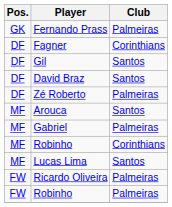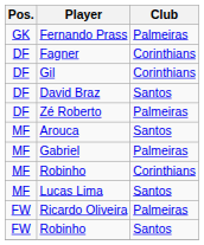 <table class="wikitable">
 <tr>
 <th>Pos.</th>
 <th>Player</th>
 <th>Club</th>
 </tr>
 <tr>
 <td style="text-align:center;" rowspan=><a href='#'>GK</a></td>
 <td> <a href='#'>Fernando Prass</a></td>
 <td><a href='#'>Palmeiras</a></td>
 </tr>
 <tr>
 <td style="text-align:center;" rowspan=><a href='#'>DF</a></td>
 <td> <a href='#'>Fagner</a></td>
 <td><a href='#'>Corinthians</a></td>
 </tr>
 <tr>
 <td style="text-align:center;" rowspan=><a href='#'>DF</a></td>
 <td> <a href='#'>Gil</a></td>
-<td><a href='#'>Santos</a></td>
+<td><a href='#'>Corinthians</a></td>
 </tr>
 <tr>
 <td style="text-align:center;" rowspan=><a href='#'>DF</a></td>
 <td> <a href='#'>David Braz</a></td>
 <td><a href='#'>Santos</a></td>
 </tr>
 <tr>
 <td style="text-align:center;" rowspan=><a href='#'>DF</a></td>
 <td> <a href='#'>Zé Roberto</a></td>
 <td><a href='#'>Palmeiras</a></td>
 </tr>
 <tr>
 <td style="text-align:center;" rowspan=><a href='#'>MF</a></td>
 <td> <a href='#'>Arouca</a></td>
 <td><a href='#'>Santos</a></td>
 </tr>
 <tr>
 <td style="text-align:center;" rowspan=><a href='#'>MF</a></td>
 <td> <a href='#'>Gabriel</a></td>
 <td><a href='#'>Palmeiras</a></td>
 </tr>
 <tr>
 <td style="text-align:center;" rowspan=><a href='#'>MF</a></td>
 <td> <a href='#'>Robinho</a></td>
 <td><a href='#'>Corinthians</a></td>
 </tr>
 <tr>
 <td style="text-align:center;" rowspan=><a href='#'>MF</a></td>
 <td> <a href='#'>Lucas Lima</a></td>
 <td><a href='#'>Santos</a></td>
 </tr>
 <tr>
 <td style="text-align:center;" rowspan=><a href='#'>FW</a></td>
 <td> <a href='#'>Ricardo Oliveira</a></td>
 <td><a href='#'>Palmeiras</a></td>
 </tr>
 <tr>
 <td style="text-align:center;" rowspan=><a href='#'>FW</a></td>
 <td> <a href='#'>Robinho</a></td>
-<td><a href='#'>Palmeiras</a></td>
+<td><a href='#'>Santos</a></td>
 </tr>
 <tr>
 </tr>
 </table>
